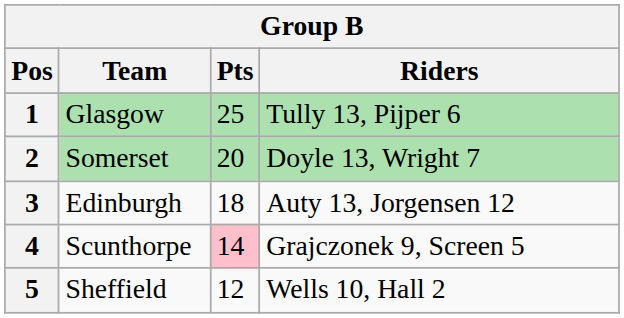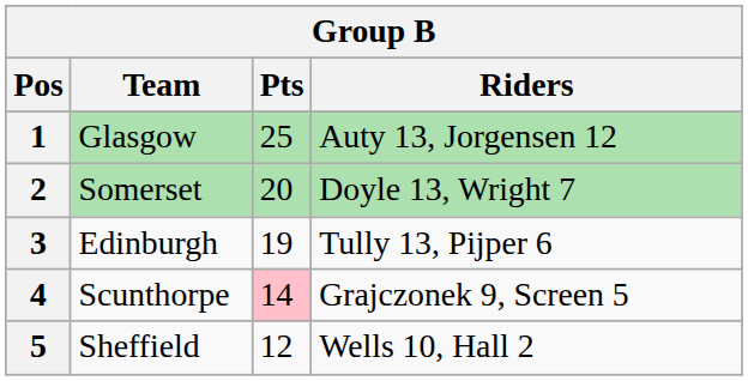 <table class="wikitable">
 <tr>
 <th colspan="4">Group B</th>
 </tr>
 <tr>
 <th width=20>Pos</th>
 <th width=80>Team</th>
 <th width=20>Pts</th>
 <th width=200>Riders</th>
 </tr>
 <tr style="background:#ACE1AF;">
 <th>1</th>
 <td>Glasgow</td>
 <td>25</td>
-<td>Tully 13, Pijper 6</td>
+<td>Auty 13, Jorgensen 12</td>
 </tr>
 <tr style="background:#ACE1AF;">
 <th>2</th>
 <td>Somerset</td>
 <td>20</td>
 <td>Doyle 13, Wright 7</td>
 </tr>
 <tr>
 <th>3</th>
 <td>Edinburgh</td>
-<td>18</td>
-<td>Auty 13, Jorgensen 12</td>
+<td>19</td>
+<td>Tully 13, Pijper 6</td>
 </tr>
 <tr>
 <th>4</th>
 <td>Scunthorpe</td>
 <td style="background: pink;">14</td>
 <td>Grajczonek 9, Screen 5</td>
 </tr>
 <tr>
 <th>5</th>
 <td>Sheffield</td>
 <td>12</td>
 <td>Wells 10, Hall 2</td>
 </tr>
 </table>
